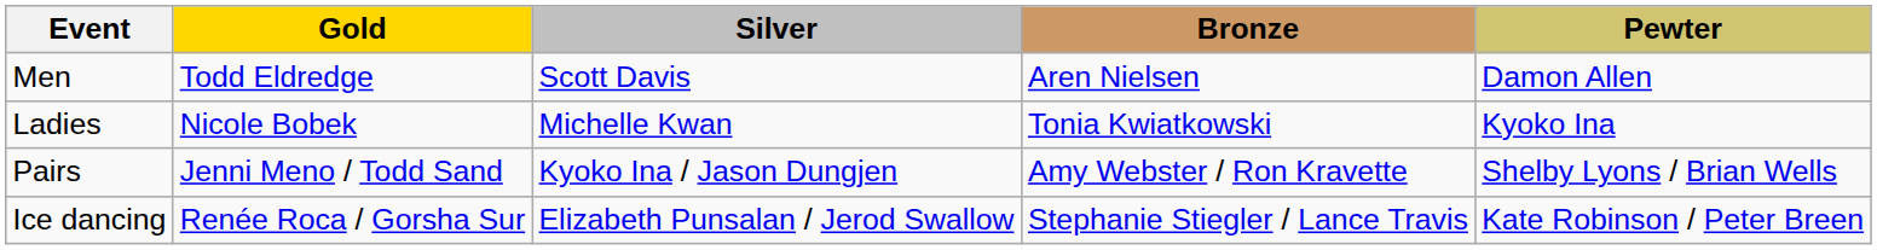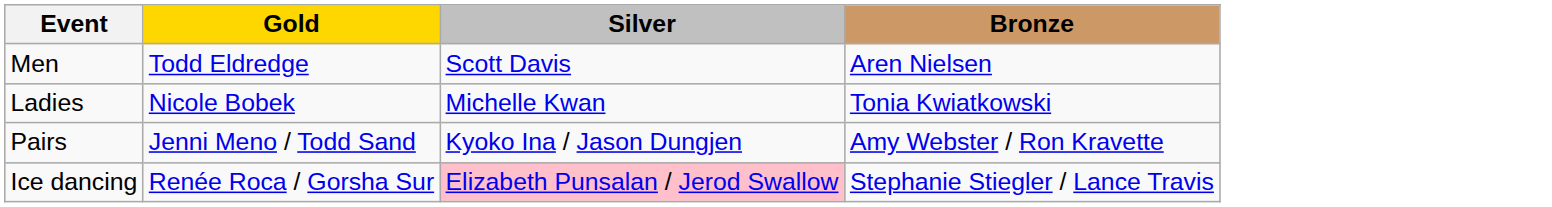 <table class="wikitable">
 <tr>
 <th>Event</th>
 <td align="center" bgcolor="gold"><strong>Gold</strong></td>
 <td align="center" bgcolor="silver"><strong>Silver</strong></td>
 <td align="center" bgcolor="#cc9966"><strong>Bronze</strong></td>
-<td align="center" bgcolor="#d1c571"><strong>Pewter</strong></td>
 </tr>
 <tr>
 <td>Men</td>
 <td><a href='#'>Todd Eldredge</a></td>
 <td><a href='#'>Scott Davis</a></td>
 <td><a href='#'>Aren Nielsen</a></td>
-<td><a href='#'>Damon Allen</a></td>
 </tr>
 <tr>
 <td>Ladies</td>
 <td><a href='#'>Nicole Bobek</a></td>
 <td><a href='#'>Michelle Kwan</a></td>
 <td><a href='#'>Tonia Kwiatkowski</a></td>
-<td><a href='#'>Kyoko Ina</a></td>
 </tr>
 <tr>
 <td>Pairs</td>
 <td><a href='#'>Jenni Meno</a> / <a href='#'>Todd Sand</a></td>
 <td><a href='#'>Kyoko Ina</a> / <a href='#'>Jason Dungjen</a></td>
 <td><a href='#'>Amy Webster</a> / <a href='#'>Ron Kravette</a></td>
-<td><a href='#'>Shelby Lyons</a> / <a href='#'>Brian Wells</a></td>
 </tr>
 <tr>
 <td>Ice dancing</td>
 <td><a href='#'>Renée Roca</a> / <a href='#'>Gorsha Sur</a></td>
-<td><a href='#'>Elizabeth Punsalan</a> / <a href='#'>Jerod Swallow</a></td>
+<td style="background: pink;"><a href='#'>Elizabeth Punsalan</a> / <a href='#'>Jerod Swallow</a></td>
 <td><a href='#'>Stephanie Stiegler</a> / <a href='#'>Lance Travis</a></td>
-<td><a href='#'>Kate Robinson</a> / <a href='#'>Peter Breen</a></td>
 </tr>
 </table>
